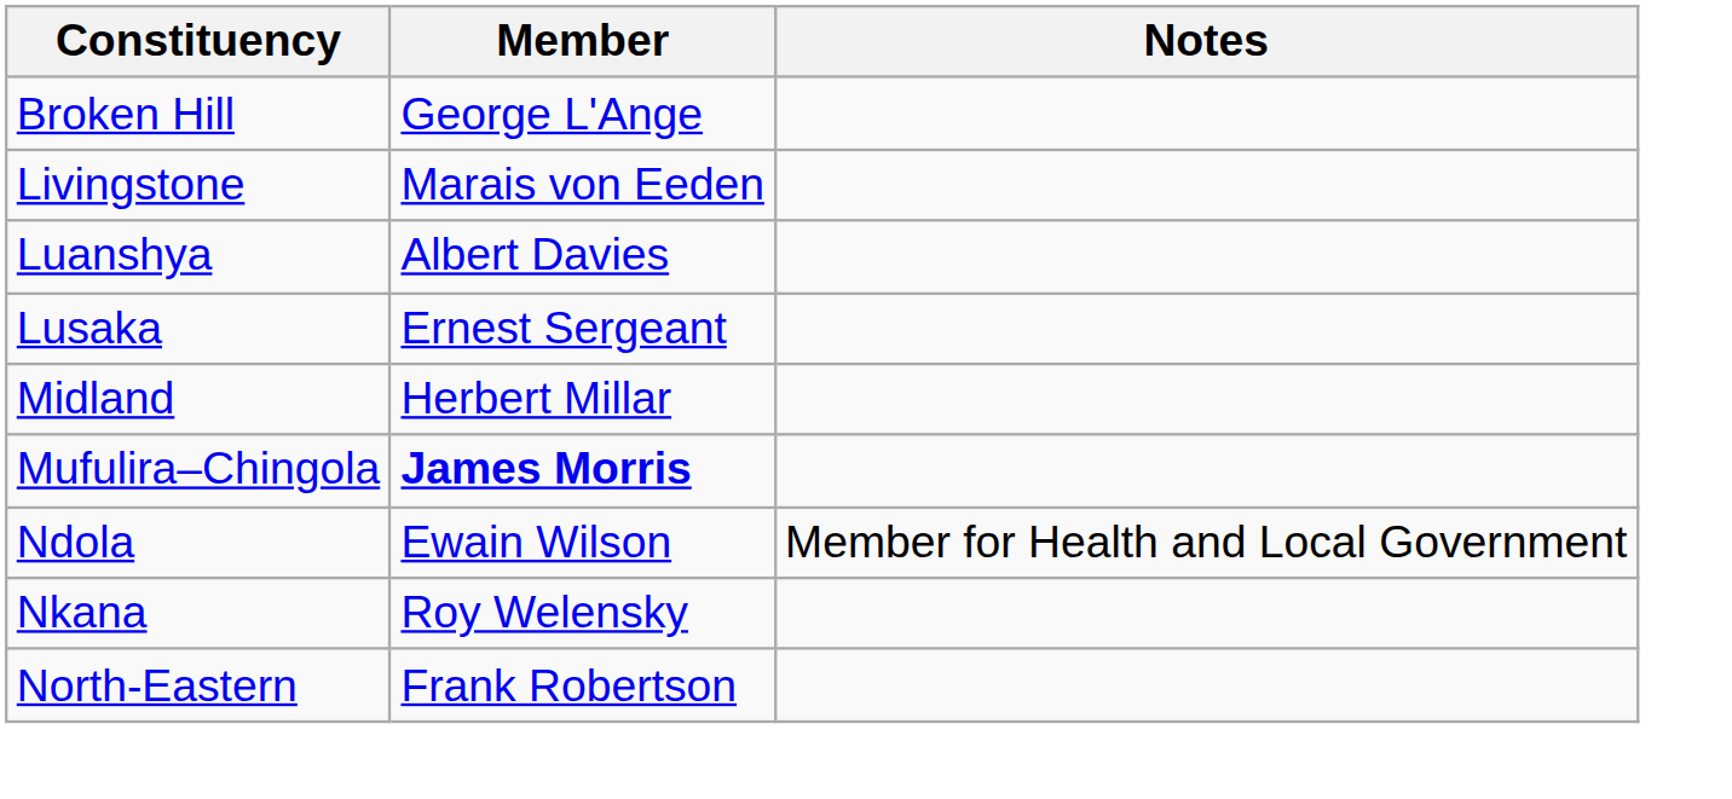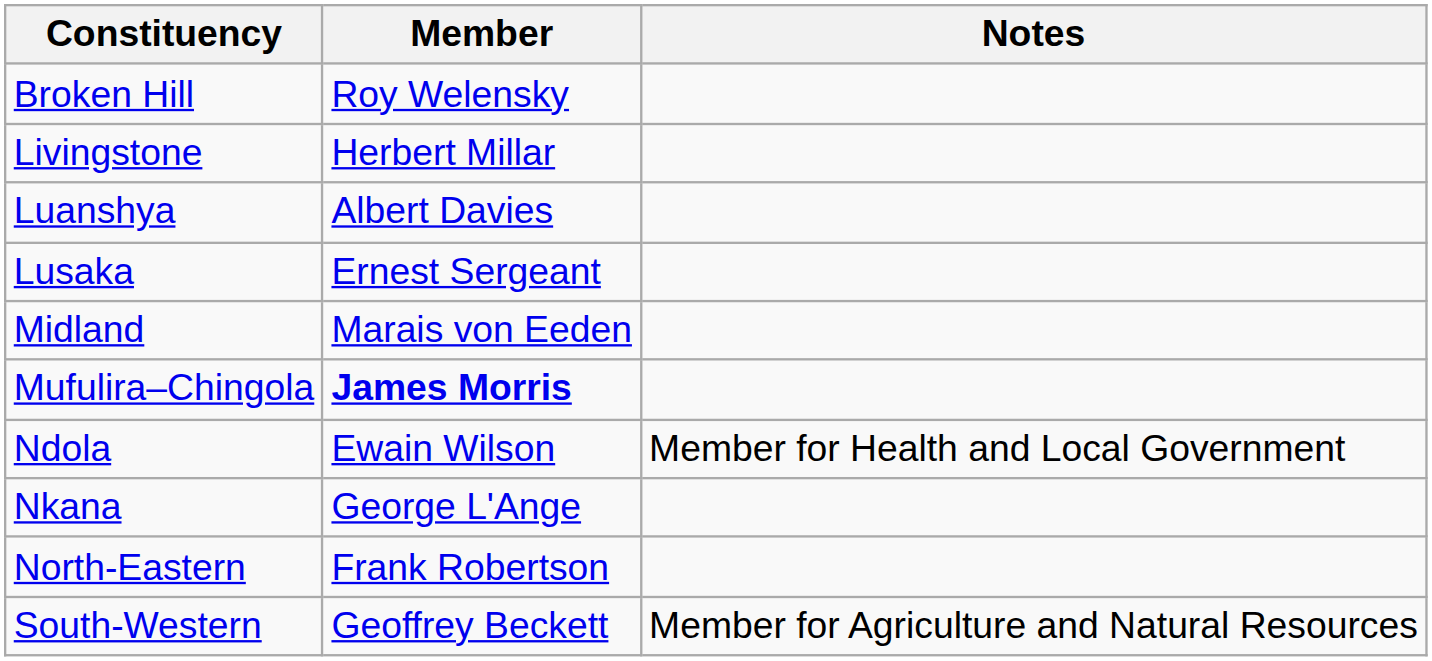 <table class="wikitable sortable">
 <tr>
 <th>Constituency</th>
 <th>Member</th>
 <th>Notes</th>
 </tr>
 <tr>
 <td><a href='#'>Broken Hill</a></td>
-<td><a href='#'>George L'Ange</a></td>
+<td><a href='#'>Roy Welensky</a></td>
 <td></td>
 </tr>
 <tr>
 <td><a href='#'>Livingstone</a></td>
-<td><a href='#'>Marais von Eeden</a></td>
+<td><a href='#'>Herbert Millar</a></td>
 <td></td>
 </tr>
 <tr>
 <td><a href='#'>Luanshya</a></td>
 <td><a href='#'>Albert Davies</a></td>
 <td></td>
 </tr>
 <tr>
 <td><a href='#'>Lusaka</a></td>
 <td><a href='#'>Ernest Sergeant</a></td>
 <td></td>
 </tr>
 <tr>
 <td><a href='#'>Midland</a></td>
-<td><a href='#'>Herbert Millar</a></td>
+<td><a href='#'>Marais von Eeden</a></td>
 <td></td>
 </tr>
 <tr>
 <td><a href='#'>Mufulira–Chingola</a></td>
 <td><strong><a href='#'>James Morris</a></strong></td>
 <td></td>
 </tr>
 <tr>
 <td><a href='#'>Ndola</a></td>
 <td><a href='#'>Ewain Wilson</a></td>
 <td>Member for Health and Local Government</td>
 </tr>
 <tr>
 <td><a href='#'>Nkana</a></td>
-<td><a href='#'>Roy Welensky</a></td>
+<td><a href='#'>George L'Ange</a></td>
 <td></td>
 </tr>
 <tr>
 <td><a href='#'>North-Eastern</a></td>
 <td><a href='#'>Frank Robertson</a></td>
 <td></td>
 </tr>
+<tr>
+<td><a href='#'>South-Western</a></td>
+<td><a href='#'>Geoffrey Beckett</a></td>
+<td>Member for Agriculture and Natural Resources</td>
+</tr>
 </table>
